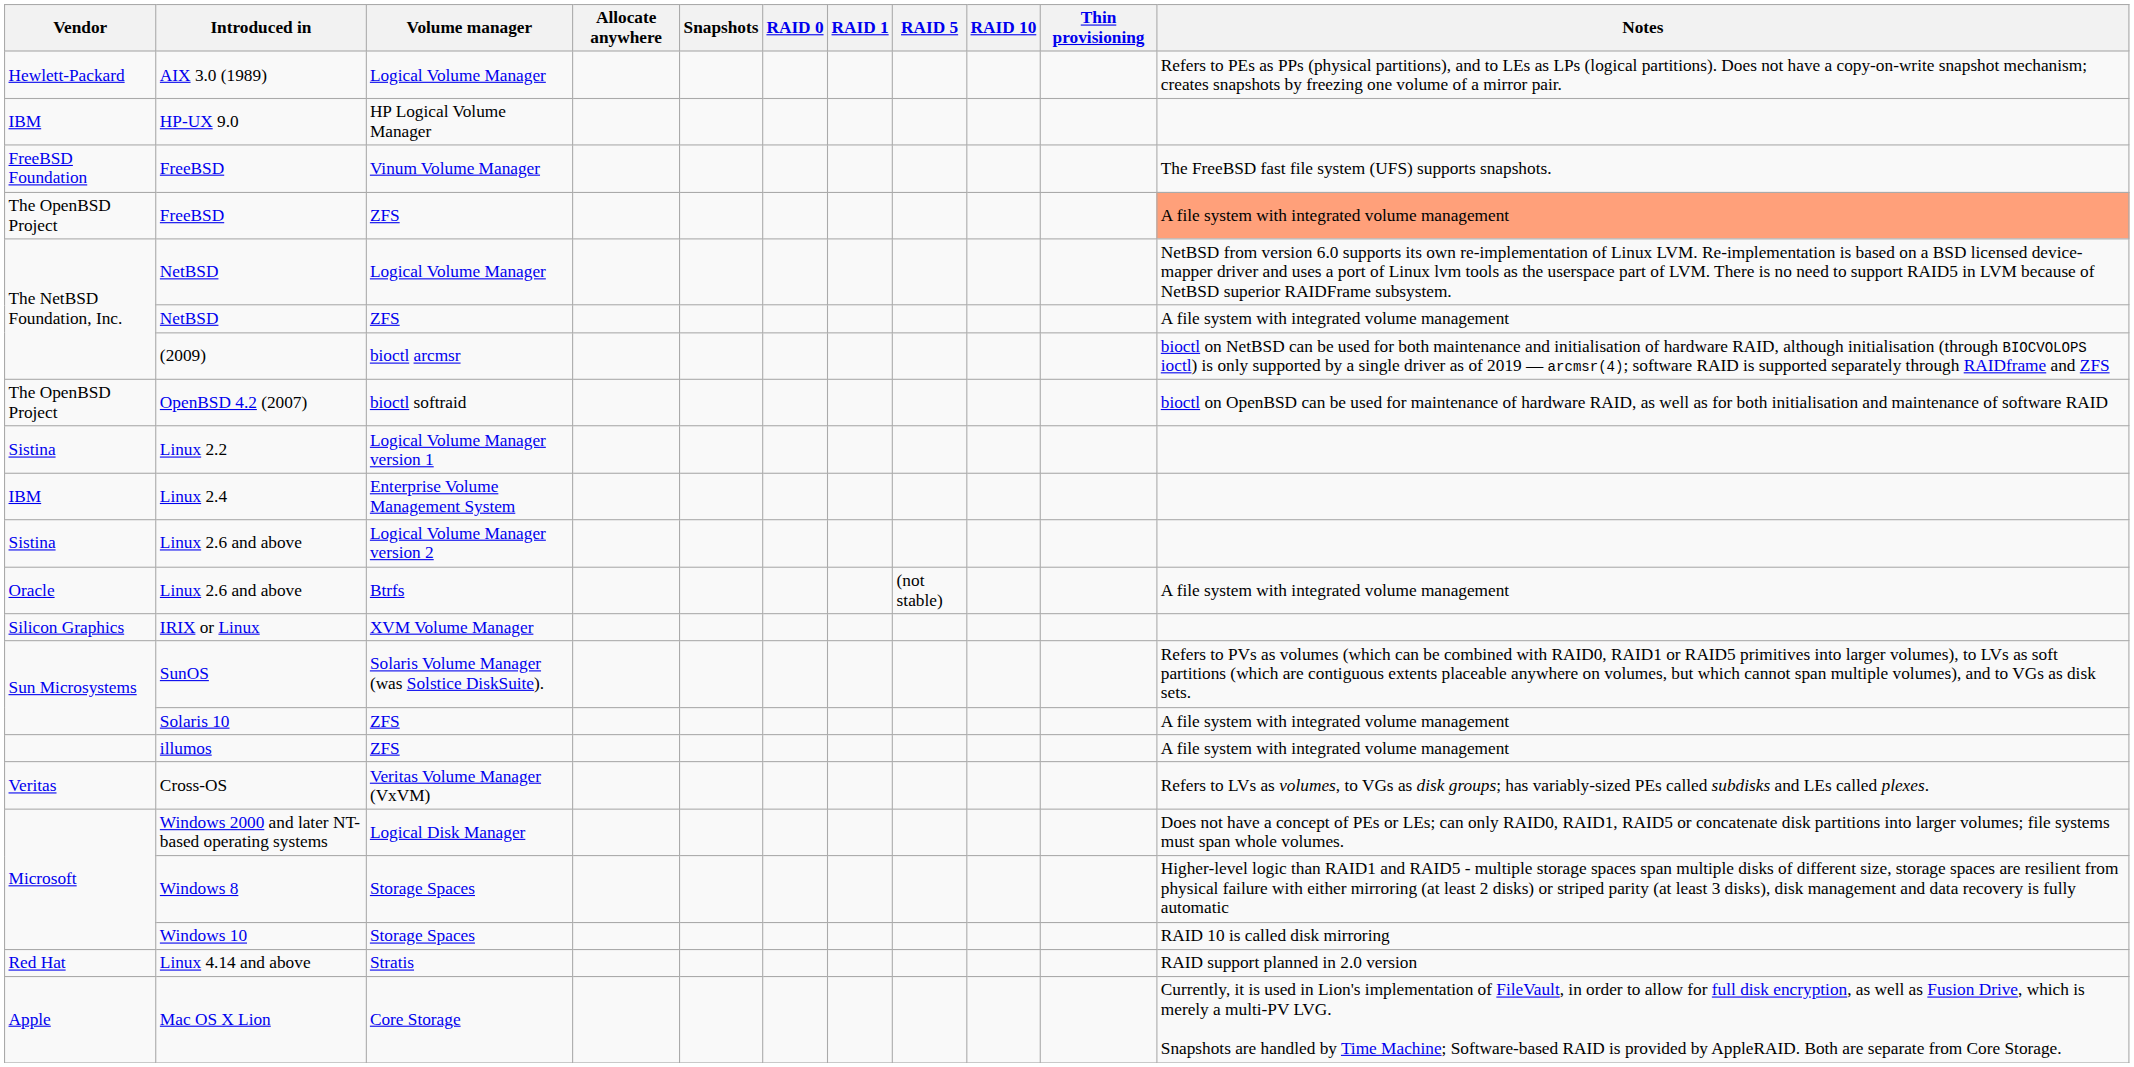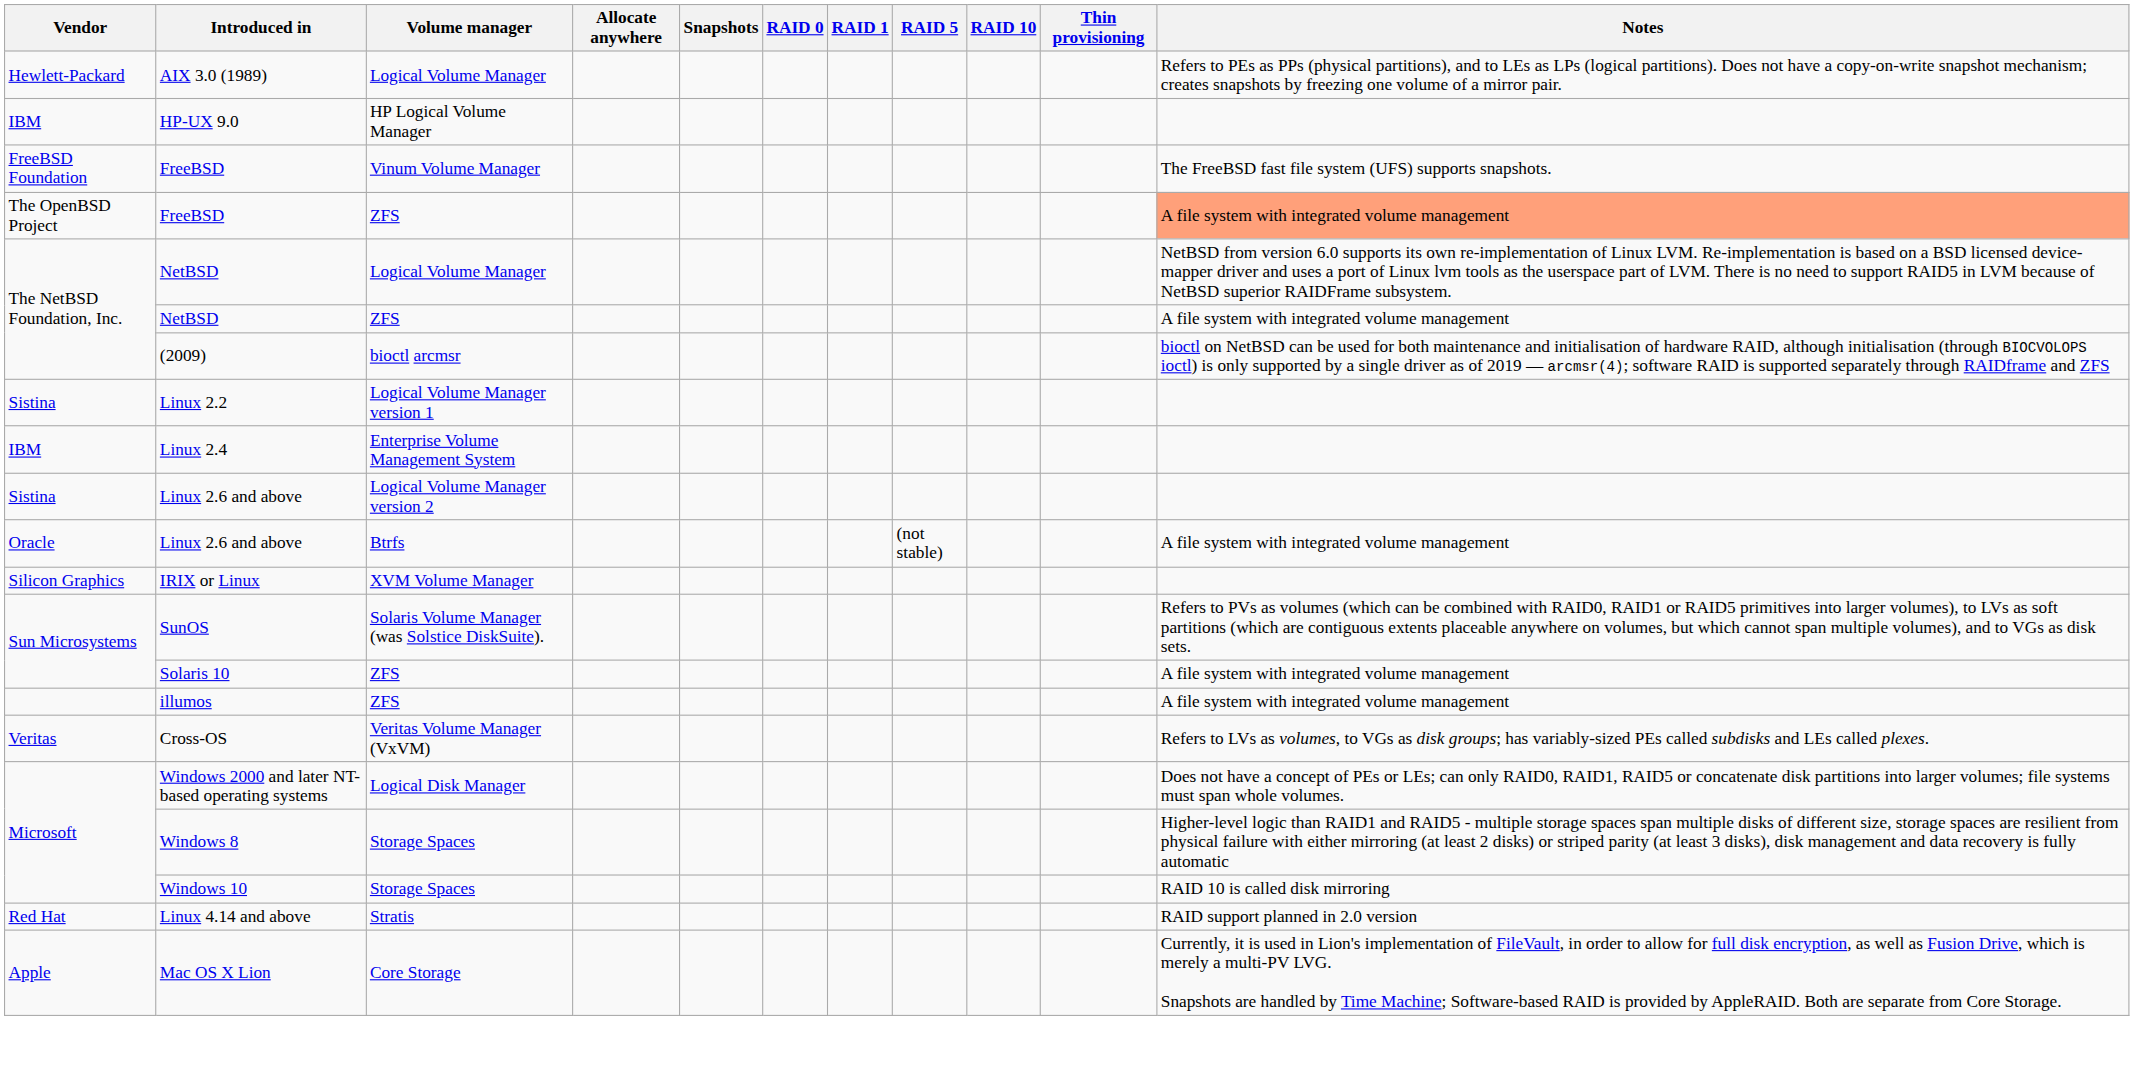 <table class="wikitable sortable">
 <tr>
 <th>Vendor</th>
 <th>Introduced in</th>
 <th>Volume manager</th>
 <th>Allocate anywhere</th>
 <th>Snapshots</th>
 <th><a href='#'>RAID&nbsp;0</a></th>
 <th><a href='#'>RAID&nbsp;1</a></th>
 <th><a href='#'>RAID&nbsp;5</a></th>
 <th><a href='#'>RAID&nbsp;10</a></th>
 <th><a href='#'>Thin provisioning</a></th>
 <th>Notes</th>
 </tr>
 <tr>
 <td><a href='#'>Hewlett-Packard</a></td>
 <td><a href='#'>AIX</a> 3.0 (1989)</td>
 <td><a href='#'>Logical Volume Manager</a></td>
 <td></td>
 <td></td>
 <td></td>
 <td></td>
 <td></td>
 <td></td>
 <td></td>
 <td>Refers to PEs as PPs (physical partitions), and to LEs as LPs (logical partitions). Does not have a copy-on-write snapshot mechanism; creates snapshots by freezing one volume of a mirror pair.</td>
 </tr>
 <tr>
 <td><a href='#'>IBM</a></td>
 <td><a href='#'>HP-UX</a> 9.0</td>
 <td>HP Logical Volume Manager</td>
 <td></td>
 <td></td>
 <td></td>
 <td></td>
 <td></td>
 <td></td>
 <td></td>
 <td></td>
 </tr>
 <tr>
 <td><a href='#'>FreeBSD Foundation</a></td>
 <td><a href='#'>FreeBSD</a></td>
 <td><a href='#'>Vinum Volume Manager</a></td>
 <td></td>
 <td></td>
 <td></td>
 <td></td>
 <td></td>
 <td></td>
 <td></td>
 <td>The FreeBSD fast file system (UFS) supports snapshots.</td>
 </tr>
 <tr>
 <td>The OpenBSD Project</td>
 <td><a href='#'>FreeBSD</a></td>
 <td><a href='#'>ZFS</a></td>
 <td></td>
 <td></td>
 <td></td>
 <td></td>
 <td></td>
 <td></td>
 <td></td>
 <td style="background: lightsalmon;">A file system with integrated volume management</td>
 </tr>
 <tr>
 <td rowspan="3">The NetBSD Foundation, Inc.</td>
 <td><a href='#'>NetBSD</a></td>
 <td><a href='#'>Logical Volume Manager</a></td>
 <td></td>
 <td></td>
 <td></td>
 <td></td>
 <td></td>
 <td></td>
 <td></td>
 <td>NetBSD from version 6.0 supports its own re-implementation of Linux LVM. Re-implementation is based on a BSD licensed device-mapper driver and uses a port of Linux lvm tools as the userspace part of LVM.  There is no need to support RAID5 in LVM because of NetBSD superior RAIDFrame subsystem.</td>
 </tr>
 <tr>
 <td><a href='#'>NetBSD</a></td>
 <td><a href='#'>ZFS</a></td>
 <td></td>
 <td></td>
 <td></td>
 <td></td>
 <td></td>
 <td></td>
 <td></td>
 <td>A file system with integrated volume management</td>
 </tr>
 <tr>
 <td> (2009)</td>
 <td><a href='#'>bioctl</a> <a href='#'>arcmsr</a></td>
 <td></td>
 <td></td>
 <td></td>
 <td></td>
 <td></td>
 <td></td>
 <td></td>
 <td><a href='#'>bioctl</a> on NetBSD can be used for both maintenance and initialisation of hardware RAID, although initialisation (through <code>BIOCVOLOPS</code> <a href='#'>ioctl</a>) is only supported by a single driver as of 2019 — <code>arcmsr(4)</code>; software RAID is supported separately through <a href='#'>RAIDframe</a> and <a href='#'>ZFS</a></td>
-</tr>
-<tr>
-<td>The OpenBSD Project</td>
-<td><a href='#'>OpenBSD 4.2</a> (2007)</td>
-<td><a href='#'>bioctl</a> softraid</td>
-<td></td>
-<td></td>
-<td></td>
-<td></td>
-<td></td>
-<td></td>
-<td></td>
-<td><a href='#'>bioctl</a> on OpenBSD can be used for maintenance of hardware RAID, as well as for both initialisation and maintenance of software RAID</td>
 </tr>
 <tr>
 <td><a href='#'>Sistina</a></td>
 <td><a href='#'>Linux</a> 2.2</td>
 <td><a href='#'>Logical Volume Manager version 1</a></td>
 <td></td>
 <td></td>
 <td></td>
 <td></td>
 <td></td>
 <td></td>
 <td></td>
 <td></td>
 </tr>
 <tr>
 <td><a href='#'>IBM</a></td>
 <td><a href='#'>Linux</a> 2.4</td>
 <td><a href='#'>Enterprise Volume Management System</a></td>
 <td></td>
 <td></td>
 <td></td>
 <td></td>
 <td></td>
 <td></td>
 <td></td>
 <td></td>
 </tr>
 <tr>
 <td><a href='#'>Sistina</a></td>
 <td><a href='#'>Linux</a> 2.6 and above</td>
 <td><a href='#'>Logical Volume Manager version 2</a></td>
 <td></td>
 <td></td>
 <td></td>
 <td></td>
 <td></td>
 <td></td>
 <td></td>
 <td></td>
 </tr>
 <tr>
 <td><a href='#'>Oracle</a></td>
 <td><a href='#'>Linux</a> 2.6 and above</td>
 <td><a href='#'>Btrfs</a></td>
 <td></td>
 <td></td>
 <td></td>
 <td></td>
 <td> (not stable)</td>
 <td></td>
 <td></td>
 <td>A file system with integrated volume management</td>
 </tr>
 <tr>
 <td><a href='#'>Silicon Graphics</a></td>
 <td><a href='#'>IRIX</a> or <a href='#'>Linux</a></td>
 <td><a href='#'>XVM Volume Manager</a></td>
 <td></td>
 <td></td>
 <td></td>
 <td></td>
 <td></td>
 <td></td>
 <td></td>
 <td></td>
 </tr>
 <tr>
 <td rowspan="2"><a href='#'>Sun Microsystems</a></td>
 <td><a href='#'>SunOS</a></td>
 <td><a href='#'>Solaris Volume Manager</a> (was <a href='#'>Solstice DiskSuite</a>).</td>
 <td></td>
 <td></td>
 <td></td>
 <td></td>
 <td></td>
 <td></td>
 <td></td>
 <td>Refers to PVs as volumes (which can be combined with RAID0, RAID1 or RAID5 primitives into larger volumes), to LVs as soft partitions (which are contiguous extents placeable anywhere on volumes, but which cannot span multiple volumes), and to VGs as disk sets.</td>
 </tr>
 <tr>
 <td><a href='#'>Solaris 10</a></td>
 <td><a href='#'>ZFS</a></td>
 <td></td>
 <td></td>
 <td></td>
 <td></td>
 <td></td>
 <td></td>
 <td></td>
 <td>A file system with integrated volume management</td>
 </tr>
 <tr>
 <td></td>
 <td><a href='#'>illumos</a></td>
 <td><a href='#'>ZFS</a></td>
 <td></td>
 <td></td>
 <td></td>
 <td></td>
 <td></td>
 <td></td>
 <td></td>
 <td>A file system with integrated volume management</td>
 </tr>
 <tr>
 <td><a href='#'>Veritas</a></td>
 <td>Cross-OS</td>
 <td><a href='#'>Veritas Volume Manager</a> (VxVM)</td>
 <td></td>
 <td></td>
 <td></td>
 <td></td>
 <td></td>
 <td></td>
 <td></td>
 <td>Refers to LVs as <em>volumes</em>, to VGs as <em>disk groups</em>; has variably-sized PEs called <em>subdisks</em> and LEs called <em>plexes</em>.</td>
 </tr>
 <tr>
 <td rowspan="3"><a href='#'>Microsoft</a></td>
 <td><a href='#'>Windows 2000</a> and later NT-based operating systems</td>
 <td><a href='#'>Logical Disk Manager</a></td>
 <td></td>
 <td></td>
 <td></td>
 <td></td>
 <td></td>
 <td></td>
 <td></td>
 <td>Does not have a concept of PEs or LEs; can only RAID0, RAID1, RAID5 or concatenate disk partitions into larger volumes; file systems must span whole volumes.</td>
 </tr>
 <tr>
 <td><a href='#'>Windows 8</a></td>
 <td><a href='#'>Storage Spaces</a></td>
 <td></td>
 <td></td>
 <td></td>
 <td></td>
 <td></td>
 <td></td>
 <td></td>
 <td>Higher-level logic than RAID1 and RAID5 - multiple storage spaces span multiple disks of different size, storage spaces are resilient from physical failure with either mirroring (at least 2 disks) or striped parity (at least 3 disks), disk management and data recovery is fully automatic</td>
 </tr>
 <tr>
 <td><a href='#'>Windows 10</a></td>
 <td><a href='#'>Storage Spaces</a></td>
 <td></td>
 <td></td>
 <td></td>
 <td></td>
 <td></td>
 <td></td>
 <td></td>
 <td>RAID 10 is called disk mirroring</td>
 </tr>
 <tr>
 <td><a href='#'>Red Hat</a></td>
 <td><a href='#'>Linux</a> 4.14 and above</td>
 <td><a href='#'>Stratis</a></td>
 <td></td>
 <td></td>
 <td></td>
 <td></td>
 <td></td>
 <td></td>
 <td></td>
 <td>RAID support planned in 2.0 version </td>
 </tr>
 <tr>
 <td><a href='#'>Apple</a></td>
 <td><a href='#'>Mac OS X Lion</a></td>
 <td><a href='#'>Core Storage</a></td>
 <td></td>
 <td></td>
 <td></td>
 <td></td>
 <td></td>
 <td></td>
 <td></td>
 <td>Currently, it is used in Lion's implementation of <a href='#'>FileVault</a>, in order to allow for <a href='#'>full disk encryption</a>, as well as <a href='#'>Fusion Drive</a>, which is merely a multi-PV LVG.<br><br>Snapshots are handled by <a href='#'>Time Machine</a>; Software-based RAID is provided by AppleRAID. Both are separate from Core Storage.</td>
 </tr>
 </table>
